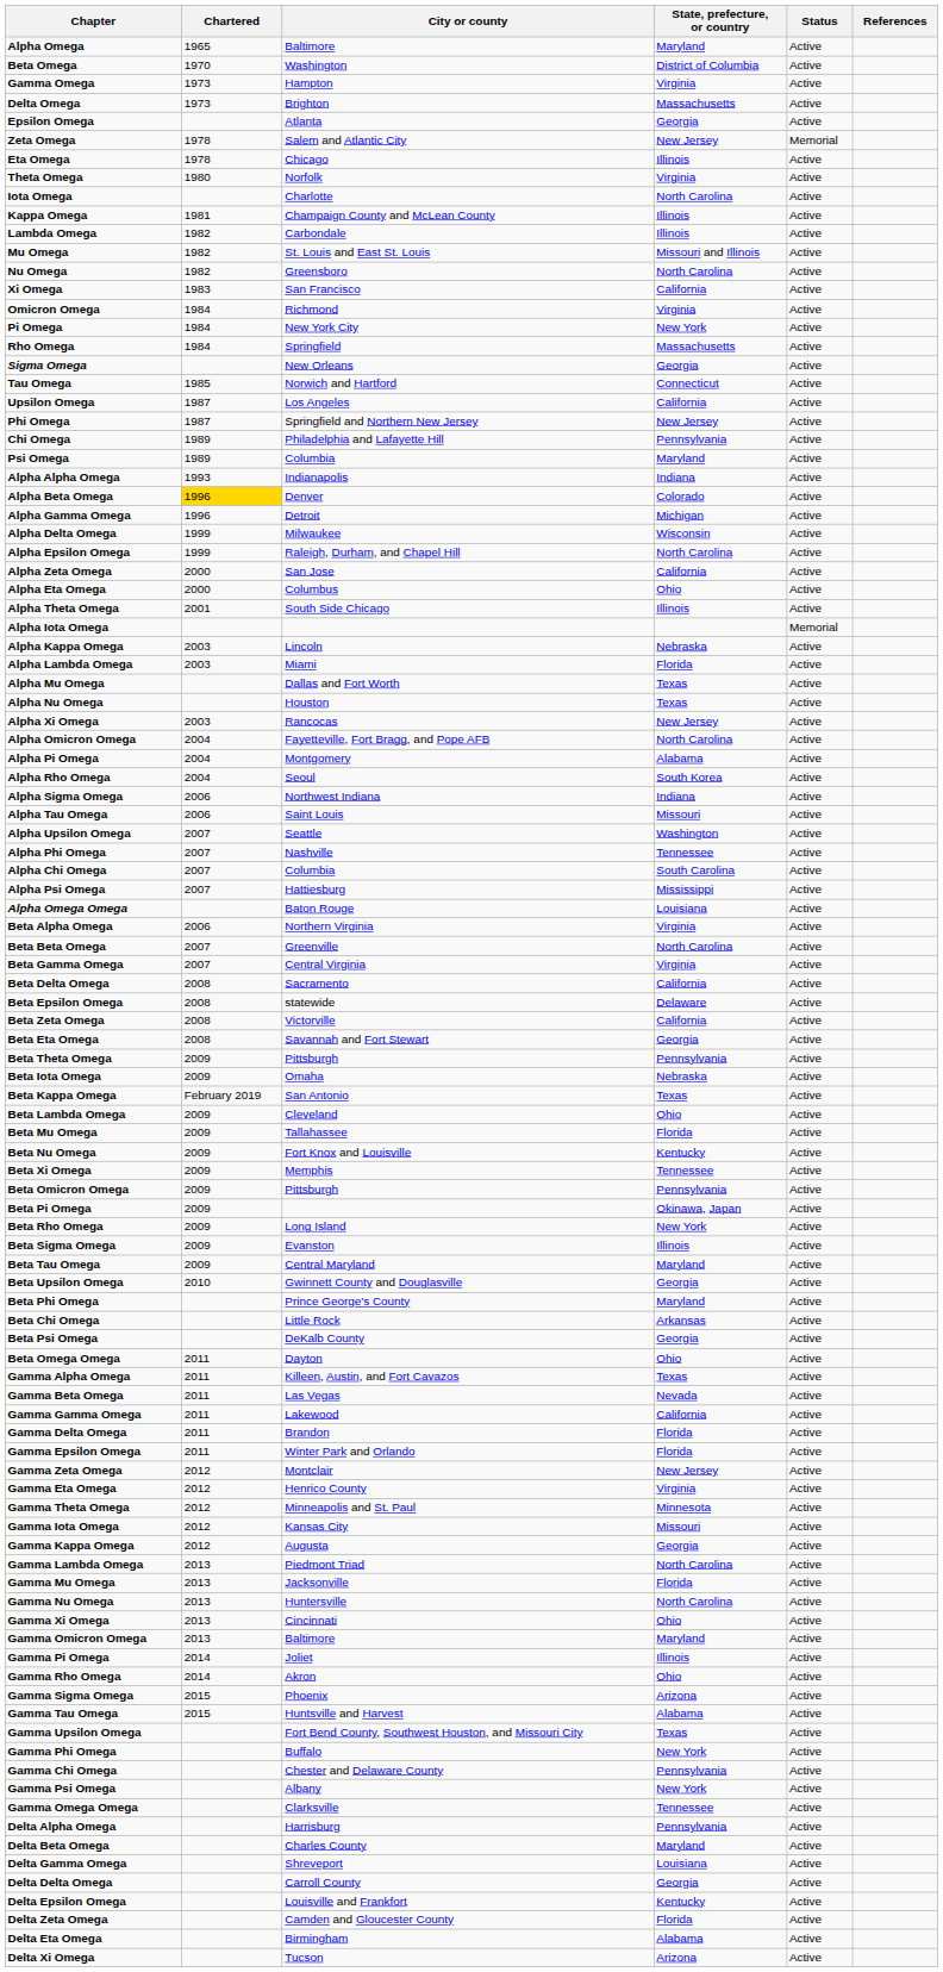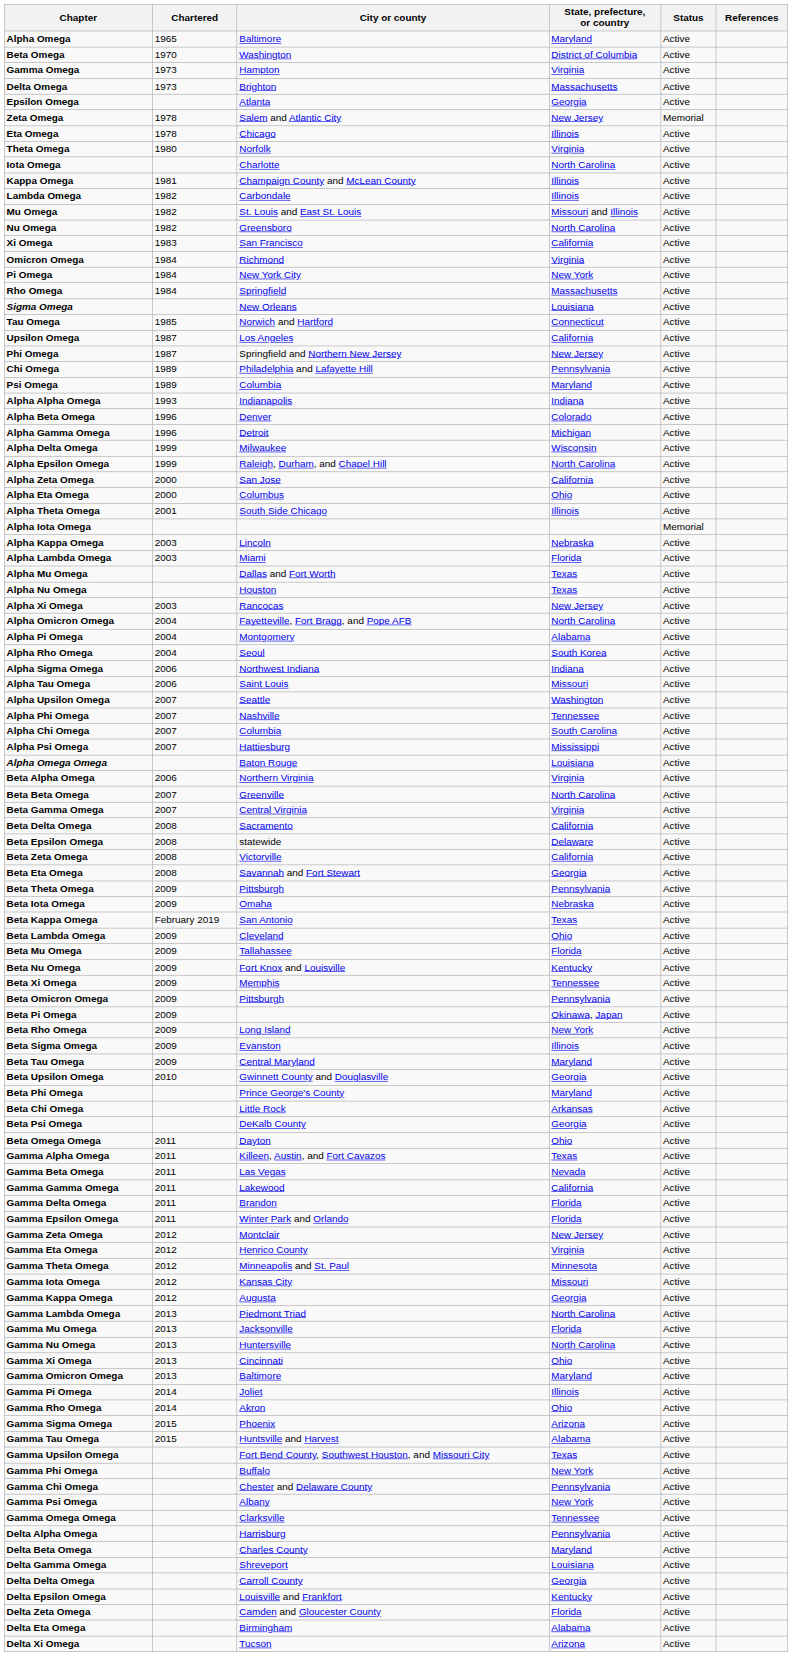 <table class="wikitable sortable" style="width:100%;">
 <tr>
 <th>Chapter</th>
 <th>Chartered</th>
 <th>City or county</th>
 <th>State, prefecture,<br>or country</th>
 <th>Status</th>
 <th>References</th>
 </tr>
 <tr>
 <td><strong>Alpha Omega</strong></td>
 <td>1965</td>
 <td><a href='#'>Baltimore</a></td>
 <td><a href='#'>Maryland</a></td>
 <td>Active</td>
 <td></td>
 </tr>
 <tr>
 <td><strong>Beta Omega</strong></td>
 <td>1970</td>
 <td><a href='#'>Washington</a></td>
 <td><a href='#'>District of Columbia</a></td>
 <td>Active</td>
 <td></td>
 </tr>
 <tr>
 <td><strong>Gamma Omega</strong></td>
 <td>1973</td>
 <td><a href='#'>Hampton</a></td>
 <td><a href='#'>Virginia</a></td>
 <td>Active</td>
 <td></td>
 </tr>
 <tr>
 <td><strong>Delta Omega</strong></td>
 <td>1973</td>
 <td><a href='#'>Brighton</a></td>
 <td><a href='#'>Massachusetts</a></td>
 <td>Active</td>
 <td></td>
 </tr>
 <tr>
 <td><strong>Epsilon Omega</strong></td>
 <td></td>
 <td><a href='#'>Atlanta</a></td>
 <td><a href='#'>Georgia</a></td>
 <td>Active</td>
 <td></td>
 </tr>
 <tr>
 <td><strong>Zeta Omega</strong></td>
 <td>1978</td>
 <td><a href='#'>Salem</a> and <a href='#'>Atlantic City</a></td>
 <td><a href='#'>New Jersey</a></td>
 <td>Memorial</td>
 <td></td>
 </tr>
 <tr>
 <td><strong>Eta Omega</strong></td>
 <td>1978</td>
 <td><a href='#'>Chicago</a></td>
 <td><a href='#'>Illinois</a></td>
 <td>Active</td>
 <td></td>
 </tr>
 <tr>
 <td><strong>Theta Omega</strong></td>
 <td>1980</td>
 <td><a href='#'>Norfolk</a></td>
 <td><a href='#'>Virginia</a></td>
 <td>Active</td>
 <td></td>
 </tr>
 <tr>
 <td><strong>Iota Omega</strong></td>
 <td></td>
 <td><a href='#'>Charlotte</a></td>
 <td><a href='#'>North Carolina</a></td>
 <td>Active</td>
 <td></td>
 </tr>
 <tr>
 <td><strong>Kappa Omega</strong></td>
 <td>1981</td>
 <td><a href='#'>Champaign County</a> and <a href='#'>McLean County</a></td>
 <td><a href='#'>Illinois</a></td>
 <td>Active</td>
 <td></td>
 </tr>
 <tr>
 <td><strong>Lambda Omega</strong></td>
 <td>1982</td>
 <td><a href='#'>Carbondale</a></td>
 <td><a href='#'>Illinois</a></td>
 <td>Active</td>
 <td></td>
 </tr>
 <tr>
 <td><strong>Mu Omega</strong></td>
 <td>1982</td>
 <td><a href='#'>St. Louis</a> and <a href='#'>East St. Louis</a></td>
 <td><a href='#'>Missouri</a> and <a href='#'>Illinois</a></td>
 <td>Active</td>
 <td></td>
 </tr>
 <tr>
 <td><strong>Nu Omega</strong></td>
 <td>1982</td>
 <td><a href='#'>Greensboro</a></td>
 <td><a href='#'>North Carolina</a></td>
 <td>Active</td>
 <td></td>
 </tr>
 <tr>
 <td><strong>Xi Omega</strong></td>
 <td>1983</td>
 <td><a href='#'>San Francisco</a></td>
 <td><a href='#'>California</a></td>
 <td>Active</td>
 <td></td>
 </tr>
 <tr>
 <td><strong>Omicron Omega</strong></td>
 <td>1984</td>
 <td><a href='#'>Richmond</a></td>
 <td><a href='#'>Virginia</a></td>
 <td>Active</td>
 <td></td>
 </tr>
 <tr>
 <td><strong>Pi Omega</strong></td>
 <td>1984</td>
 <td><a href='#'>New York City</a></td>
 <td><a href='#'>New York</a></td>
 <td>Active</td>
 <td></td>
 </tr>
 <tr>
 <td><strong>Rho Omega</strong></td>
 <td>1984</td>
 <td><a href='#'>Springfield</a></td>
 <td><a href='#'>Massachusetts</a></td>
 <td>Active</td>
 <td></td>
 </tr>
 <tr>
 <td><strong><em>Sigma Omega</em></strong></td>
 <td></td>
 <td><a href='#'>New Orleans</a></td>
-<td><a href='#'>Georgia</a></td>
+<td><a href='#'>Louisiana</a></td>
 <td>Active</td>
 <td></td>
 </tr>
 <tr>
 <td><strong>Tau Omega</strong></td>
 <td>1985</td>
 <td><a href='#'>Norwich</a> and <a href='#'>Hartford</a></td>
 <td><a href='#'>Connecticut</a></td>
 <td>Active</td>
 <td></td>
 </tr>
 <tr>
 <td><strong>Upsilon Omega</strong></td>
 <td>1987</td>
 <td><a href='#'>Los Angeles</a></td>
 <td><a href='#'>California</a></td>
 <td>Active</td>
 <td></td>
 </tr>
 <tr>
 <td><strong>Phi Omega</strong></td>
 <td>1987</td>
 <td>Springfield and <a href='#'>Northern New Jersey</a></td>
 <td><a href='#'>New Jersey</a></td>
 <td>Active</td>
 <td></td>
 </tr>
 <tr>
 <td><strong>Chi Omega</strong></td>
 <td>1989</td>
 <td><a href='#'>Philadelphia</a> and <a href='#'>Lafayette Hill</a></td>
 <td><a href='#'>Pennsylvania</a></td>
 <td>Active</td>
 <td></td>
 </tr>
 <tr>
 <td><strong>Psi Omega</strong></td>
 <td>1989</td>
 <td><a href='#'>Columbia</a></td>
 <td><a href='#'>Maryland</a></td>
 <td>Active</td>
 <td></td>
 </tr>
 <tr>
 <td><strong>Alpha Alpha Omega</strong></td>
 <td>1993</td>
 <td><a href='#'>Indianapolis</a></td>
 <td><a href='#'>Indiana</a></td>
 <td>Active</td>
 <td></td>
 </tr>
 <tr>
 <td><strong>Alpha Beta Omega</strong></td>
-<td style="background: gold;">1996</td>
+<td>1996</td>
 <td><a href='#'>Denver</a></td>
 <td><a href='#'>Colorado</a></td>
 <td>Active</td>
 <td></td>
 </tr>
 <tr>
 <td><strong>Alpha Gamma Omega</strong></td>
 <td>1996</td>
 <td><a href='#'>Detroit</a></td>
 <td><a href='#'>Michigan</a></td>
 <td>Active</td>
 <td></td>
 </tr>
 <tr>
 <td><strong>Alpha Delta Omega</strong></td>
 <td>1999</td>
 <td><a href='#'>Milwaukee</a></td>
 <td><a href='#'>Wisconsin</a></td>
 <td>Active</td>
 <td></td>
 </tr>
 <tr>
 <td><strong>Alpha Epsilon Omega</strong></td>
 <td>1999</td>
 <td><a href='#'>Raleigh</a>, <a href='#'>Durham</a>, and <a href='#'>Chapel Hill</a></td>
 <td><a href='#'>North Carolina</a></td>
 <td>Active</td>
 <td></td>
 </tr>
 <tr>
 <td><strong>Alpha Zeta Omega</strong></td>
 <td>2000</td>
 <td><a href='#'>San Jose</a></td>
 <td><a href='#'>California</a></td>
 <td>Active</td>
 <td></td>
 </tr>
 <tr>
 <td><strong>Alpha Eta Omega</strong></td>
 <td>2000</td>
 <td><a href='#'>Columbus</a></td>
 <td><a href='#'>Ohio</a></td>
 <td>Active</td>
 <td></td>
 </tr>
 <tr>
 <td><strong>Alpha Theta Omega</strong></td>
 <td>2001</td>
 <td><a href='#'>South Side Chicago</a></td>
 <td><a href='#'>Illinois</a></td>
 <td>Active</td>
 <td></td>
 </tr>
 <tr>
 <td><strong>Alpha Iota Omega</strong></td>
 <td></td>
 <td></td>
 <td></td>
 <td>Memorial</td>
 <td></td>
 </tr>
 <tr>
 <td><strong>Alpha Kappa Omega</strong></td>
 <td>2003</td>
 <td><a href='#'>Lincoln</a></td>
 <td><a href='#'>Nebraska</a></td>
 <td>Active</td>
 <td></td>
 </tr>
 <tr>
 <td><strong>Alpha Lambda Omega</strong></td>
 <td>2003</td>
 <td><a href='#'>Miami</a></td>
 <td><a href='#'>Florida</a></td>
 <td>Active</td>
 <td></td>
 </tr>
 <tr>
 <td><strong>Alpha Mu Omega</strong></td>
 <td></td>
 <td><a href='#'>Dallas</a> and <a href='#'>Fort Worth</a></td>
 <td><a href='#'>Texas</a></td>
 <td>Active</td>
 <td></td>
 </tr>
 <tr>
 <td><strong>Alpha Nu Omega</strong></td>
 <td></td>
 <td><a href='#'>Houston</a></td>
 <td><a href='#'>Texas</a></td>
 <td>Active</td>
 <td></td>
 </tr>
 <tr>
 <td><strong>Alpha Xi Omega</strong></td>
 <td>2003</td>
 <td><a href='#'>Rancocas</a></td>
 <td><a href='#'>New Jersey</a></td>
 <td>Active</td>
 <td></td>
 </tr>
 <tr>
 <td><strong>Alpha Omicron Omega</strong></td>
 <td>2004</td>
 <td><a href='#'>Fayetteville</a>, <a href='#'>Fort Bragg</a>, and <a href='#'>Pope AFB</a></td>
 <td><a href='#'>North Carolina</a></td>
 <td>Active</td>
 <td></td>
 </tr>
 <tr>
 <td><strong>Alpha Pi Omega</strong></td>
 <td>2004</td>
 <td><a href='#'>Montgomery</a></td>
 <td><a href='#'>Alabama</a></td>
 <td>Active</td>
 <td></td>
 </tr>
 <tr>
 <td><strong>Alpha Rho Omega</strong></td>
 <td>2004</td>
 <td><a href='#'>Seoul</a></td>
 <td><a href='#'>South Korea</a></td>
 <td>Active</td>
 <td></td>
 </tr>
 <tr>
 <td><strong>Alpha Sigma Omega</strong></td>
 <td>2006</td>
 <td><a href='#'>Northwest Indiana</a></td>
 <td><a href='#'>Indiana</a></td>
 <td>Active</td>
 <td></td>
 </tr>
 <tr>
 <td><strong>Alpha Tau Omega</strong></td>
 <td>2006</td>
 <td><a href='#'>Saint Louis</a></td>
 <td><a href='#'>Missouri</a></td>
 <td>Active</td>
 <td></td>
 </tr>
 <tr>
 <td><strong>Alpha Upsilon Omega</strong></td>
 <td>2007</td>
 <td><a href='#'>Seattle</a></td>
 <td><a href='#'>Washington</a></td>
 <td>Active</td>
 <td></td>
 </tr>
 <tr>
 <td><strong>Alpha Phi Omega</strong></td>
 <td>2007</td>
 <td><a href='#'>Nashville</a></td>
 <td><a href='#'>Tennessee</a></td>
 <td>Active</td>
 <td></td>
 </tr>
 <tr>
 <td><strong>Alpha Chi Omega</strong></td>
 <td>2007</td>
 <td><a href='#'>Columbia</a></td>
 <td><a href='#'>South Carolina</a></td>
 <td>Active</td>
 <td></td>
 </tr>
 <tr>
 <td><strong>Alpha Psi Omega</strong></td>
 <td>2007</td>
 <td><a href='#'>Hattiesburg</a></td>
 <td><a href='#'>Mississippi</a></td>
 <td>Active</td>
 <td></td>
 </tr>
 <tr>
 <td><strong><em>Alpha Omega Omega</em></strong></td>
 <td></td>
 <td><a href='#'>Baton Rouge</a></td>
 <td><a href='#'>Louisiana</a></td>
 <td>Active</td>
 <td></td>
 </tr>
 <tr>
 <td><strong>Beta Alpha Omega</strong></td>
 <td>2006</td>
 <td><a href='#'>Northern Virginia</a></td>
 <td><a href='#'>Virginia</a></td>
 <td>Active</td>
 <td></td>
 </tr>
 <tr>
 <td><strong>Beta Beta Omega</strong></td>
 <td>2007</td>
 <td><a href='#'>Greenville</a></td>
 <td><a href='#'>North Carolina</a></td>
 <td>Active</td>
 <td></td>
 </tr>
 <tr>
 <td><strong>Beta Gamma Omega</strong></td>
 <td>2007</td>
 <td><a href='#'>Central Virginia</a></td>
 <td><a href='#'>Virginia</a></td>
 <td>Active</td>
 <td></td>
 </tr>
 <tr>
 <td><strong>Beta Delta Omega</strong></td>
 <td>2008</td>
 <td><a href='#'>Sacramento</a></td>
 <td><a href='#'>California</a></td>
 <td>Active</td>
 <td></td>
 </tr>
 <tr>
 <td><strong>Beta Epsilon Omega</strong></td>
 <td>2008</td>
 <td>statewide</td>
 <td><a href='#'>Delaware</a></td>
 <td>Active</td>
 <td></td>
 </tr>
 <tr>
 <td><strong>Beta Zeta Omega</strong></td>
 <td>2008</td>
 <td><a href='#'>Victorville</a></td>
 <td><a href='#'>California</a></td>
 <td>Active</td>
 <td></td>
 </tr>
 <tr>
 <td><strong>Beta Eta Omega</strong></td>
 <td>2008</td>
 <td><a href='#'>Savannah</a> and <a href='#'>Fort Stewart</a></td>
 <td><a href='#'>Georgia</a></td>
 <td>Active</td>
 <td></td>
 </tr>
 <tr>
 <td><strong>Beta Theta Omega</strong></td>
 <td>2009</td>
 <td><a href='#'>Pittsburgh</a></td>
 <td><a href='#'>Pennsylvania</a></td>
 <td>Active</td>
 <td></td>
 </tr>
 <tr>
 <td><strong>Beta Iota Omega</strong></td>
 <td>2009</td>
 <td><a href='#'>Omaha</a></td>
 <td><a href='#'>Nebraska</a></td>
 <td>Active</td>
 <td></td>
 </tr>
 <tr>
 <td><strong>Beta Kappa Omega</strong></td>
 <td>February 2019</td>
 <td><a href='#'>San Antonio</a></td>
 <td><a href='#'>Texas</a></td>
 <td>Active</td>
 <td></td>
 </tr>
 <tr>
 <td><strong>Beta Lambda Omega</strong></td>
 <td>2009</td>
 <td><a href='#'>Cleveland</a></td>
 <td><a href='#'>Ohio</a></td>
 <td>Active</td>
 <td></td>
 </tr>
 <tr>
 <td><strong>Beta Mu Omega</strong></td>
 <td>2009</td>
 <td><a href='#'>Tallahassee</a></td>
 <td><a href='#'>Florida</a></td>
 <td>Active</td>
 <td></td>
 </tr>
 <tr>
 <td><strong>Beta Nu Omega</strong></td>
 <td>2009</td>
 <td><a href='#'>Fort Knox</a> and <a href='#'>Louisville</a></td>
 <td><a href='#'>Kentucky</a></td>
 <td>Active</td>
 <td></td>
 </tr>
 <tr>
 <td><strong>Beta Xi Omega</strong></td>
 <td>2009</td>
 <td><a href='#'>Memphis</a></td>
 <td><a href='#'>Tennessee</a></td>
 <td>Active</td>
 <td></td>
 </tr>
 <tr>
 <td><strong>Beta Omicron Omega</strong></td>
 <td>2009</td>
 <td><a href='#'>Pittsburgh</a></td>
 <td><a href='#'>Pennsylvania</a></td>
 <td>Active</td>
 <td></td>
 </tr>
 <tr>
 <td><strong>Beta Pi Omega</strong></td>
 <td>2009</td>
 <td></td>
 <td><a href='#'>Okinawa</a>, <a href='#'>Japan</a></td>
 <td>Active</td>
 <td></td>
 </tr>
 <tr>
 <td><strong>Beta Rho Omega</strong></td>
 <td>2009</td>
 <td><a href='#'>Long Island</a></td>
 <td><a href='#'>New York</a></td>
 <td>Active</td>
 <td></td>
 </tr>
 <tr>
 <td><strong>Beta Sigma Omega</strong></td>
 <td>2009</td>
 <td><a href='#'>Evanston</a></td>
 <td><a href='#'>Illinois</a></td>
 <td>Active</td>
 <td></td>
 </tr>
 <tr>
 <td><strong>Beta Tau Omega</strong></td>
 <td>2009</td>
 <td><a href='#'>Central Maryland</a></td>
 <td><a href='#'>Maryland</a></td>
 <td>Active</td>
 <td></td>
 </tr>
 <tr>
 <td><strong>Beta Upsilon Omega</strong></td>
 <td>2010</td>
 <td><a href='#'>Gwinnett County</a> and <a href='#'>Douglasville</a></td>
 <td><a href='#'>Georgia</a></td>
 <td>Active</td>
 <td></td>
 </tr>
 <tr>
 <td><strong>Beta Phi Omega</strong></td>
 <td></td>
 <td><a href='#'>Prince George's County</a></td>
 <td><a href='#'>Maryland</a></td>
 <td>Active</td>
 <td></td>
 </tr>
 <tr>
 <td><strong>Beta Chi Omega</strong></td>
 <td></td>
 <td><a href='#'>Little Rock</a></td>
 <td><a href='#'>Arkansas</a></td>
 <td>Active</td>
 <td></td>
 </tr>
 <tr>
 <td><strong>Beta Psi Omega</strong></td>
 <td></td>
 <td><a href='#'>DeKalb County</a></td>
 <td><a href='#'>Georgia</a></td>
 <td>Active</td>
 <td></td>
 </tr>
 <tr>
 <td><strong>Beta Omega Omega</strong></td>
 <td>2011</td>
 <td><a href='#'>Dayton</a></td>
 <td><a href='#'>Ohio</a></td>
 <td>Active</td>
 <td></td>
 </tr>
 <tr>
 <td><strong>Gamma Alpha Omega</strong></td>
 <td>2011</td>
 <td><a href='#'>Killeen</a>, <a href='#'>Austin</a>, and <a href='#'>Fort Cavazos</a></td>
 <td><a href='#'>Texas</a></td>
 <td>Active</td>
 <td></td>
 </tr>
 <tr>
 <td><strong>Gamma Beta Omega</strong></td>
 <td>2011</td>
 <td><a href='#'>Las Vegas</a></td>
 <td><a href='#'>Nevada</a></td>
 <td>Active</td>
 <td></td>
 </tr>
 <tr>
 <td><strong>Gamma Gamma Omega</strong></td>
 <td>2011</td>
 <td><a href='#'>Lakewood</a></td>
 <td><a href='#'>California</a></td>
 <td>Active</td>
 <td></td>
 </tr>
 <tr>
 <td><strong>Gamma Delta Omega</strong></td>
 <td>2011</td>
 <td><a href='#'>Brandon</a></td>
 <td><a href='#'>Florida</a></td>
 <td>Active</td>
 <td></td>
 </tr>
 <tr>
 <td><strong>Gamma Epsilon Omega</strong></td>
 <td>2011</td>
 <td><a href='#'>Winter Park</a> and <a href='#'>Orlando</a></td>
 <td><a href='#'>Florida</a></td>
 <td>Active</td>
 <td></td>
 </tr>
 <tr>
 <td><strong>Gamma Zeta Omega</strong></td>
 <td>2012</td>
 <td><a href='#'>Montclair</a></td>
 <td><a href='#'>New Jersey</a></td>
 <td>Active</td>
 <td></td>
 </tr>
 <tr>
 <td><strong>Gamma Eta Omega</strong></td>
 <td>2012</td>
 <td><a href='#'>Henrico County</a></td>
 <td><a href='#'>Virginia</a></td>
 <td>Active</td>
 <td></td>
 </tr>
 <tr>
 <td><strong>Gamma Theta Omega</strong></td>
 <td>2012</td>
 <td><a href='#'>Minneapolis</a> and <a href='#'>St. Paul</a></td>
 <td><a href='#'>Minnesota</a></td>
 <td>Active</td>
 <td></td>
 </tr>
 <tr>
 <td><strong>Gamma Iota Omega</strong></td>
 <td>2012</td>
 <td><a href='#'>Kansas City</a></td>
 <td><a href='#'>Missouri</a></td>
 <td>Active</td>
 <td></td>
 </tr>
 <tr>
 <td><strong>Gamma Kappa Omega</strong></td>
 <td>2012</td>
 <td><a href='#'>Augusta</a></td>
 <td><a href='#'>Georgia</a></td>
 <td>Active</td>
 <td></td>
 </tr>
 <tr>
 <td><strong>Gamma Lambda Omega</strong></td>
 <td>2013</td>
 <td><a href='#'>Piedmont Triad</a></td>
 <td><a href='#'>North Carolina</a></td>
 <td>Active</td>
 <td></td>
 </tr>
 <tr>
 <td><strong>Gamma Mu Omega</strong></td>
 <td>2013</td>
 <td><a href='#'>Jacksonville</a></td>
 <td><a href='#'>Florida</a></td>
 <td>Active</td>
 <td></td>
 </tr>
 <tr>
 <td><strong>Gamma Nu Omega</strong></td>
 <td>2013</td>
 <td><a href='#'>Huntersville</a></td>
 <td><a href='#'>North Carolina</a></td>
 <td>Active</td>
 <td></td>
 </tr>
 <tr>
 <td><strong>Gamma Xi Omega</strong></td>
 <td>2013</td>
 <td><a href='#'>Cincinnati</a></td>
 <td><a href='#'>Ohio</a></td>
 <td>Active</td>
 <td></td>
 </tr>
 <tr>
 <td><strong>Gamma Omicron Omega</strong></td>
 <td>2013</td>
 <td><a href='#'>Baltimore</a></td>
 <td><a href='#'>Maryland</a></td>
 <td>Active</td>
 <td></td>
 </tr>
 <tr>
 <td><strong>Gamma Pi Omega</strong></td>
 <td>2014</td>
 <td><a href='#'>Joliet</a></td>
 <td><a href='#'>Illinois</a></td>
 <td>Active</td>
 <td></td>
 </tr>
 <tr>
 <td><strong>Gamma Rho Omega</strong></td>
 <td>2014</td>
 <td><a href='#'>Akron</a></td>
 <td><a href='#'>Ohio</a></td>
 <td>Active</td>
 <td></td>
 </tr>
 <tr>
 <td><strong>Gamma Sigma Omega</strong></td>
 <td>2015</td>
 <td><a href='#'>Phoenix</a></td>
 <td><a href='#'>Arizona</a></td>
 <td>Active</td>
 <td></td>
 </tr>
 <tr>
 <td><strong>Gamma Tau Omega</strong></td>
 <td>2015</td>
 <td><a href='#'>Huntsville</a> and <a href='#'>Harvest</a></td>
 <td><a href='#'>Alabama</a></td>
 <td>Active</td>
 <td></td>
 </tr>
 <tr>
 <td><strong>Gamma Upsilon Omega</strong></td>
 <td></td>
 <td><a href='#'>Fort Bend County</a>, <a href='#'>Southwest Houston</a>, and <a href='#'>Missouri City</a></td>
 <td><a href='#'>Texas</a></td>
 <td>Active</td>
 <td></td>
 </tr>
 <tr>
 <td><strong>Gamma Phi Omega</strong></td>
 <td></td>
 <td><a href='#'>Buffalo</a></td>
 <td><a href='#'>New York</a></td>
 <td>Active</td>
 <td></td>
 </tr>
 <tr>
 <td><strong>Gamma Chi Omega</strong></td>
 <td></td>
 <td><a href='#'>Chester</a> and <a href='#'>Delaware County</a></td>
 <td><a href='#'>Pennsylvania</a></td>
 <td>Active</td>
 <td></td>
 </tr>
 <tr>
 <td><strong>Gamma Psi Omega</strong></td>
 <td></td>
 <td><a href='#'>Albany</a></td>
 <td><a href='#'>New York</a></td>
 <td>Active</td>
 <td></td>
 </tr>
 <tr>
 <td><strong>Gamma Omega Omega</strong></td>
 <td></td>
 <td><a href='#'>Clarksville</a></td>
 <td><a href='#'>Tennessee</a></td>
 <td>Active</td>
 <td></td>
 </tr>
 <tr>
 <td><strong>Delta Alpha Omega</strong></td>
 <td></td>
 <td><a href='#'>Harrisburg</a></td>
 <td><a href='#'>Pennsylvania</a></td>
 <td>Active</td>
 <td></td>
 </tr>
 <tr>
 <td><strong>Delta Beta Omega</strong></td>
 <td></td>
 <td><a href='#'>Charles County</a></td>
 <td><a href='#'>Maryland</a></td>
 <td>Active</td>
 <td></td>
 </tr>
 <tr>
 <td><strong>Delta Gamma Omega</strong></td>
 <td></td>
 <td><a href='#'>Shreveport</a></td>
 <td><a href='#'>Louisiana</a></td>
 <td>Active</td>
 <td></td>
 </tr>
 <tr>
 <td><strong>Delta Delta Omega</strong></td>
 <td></td>
 <td><a href='#'>Carroll County</a></td>
 <td><a href='#'>Georgia</a></td>
 <td>Active</td>
 <td></td>
 </tr>
 <tr>
 <td><strong>Delta Epsilon Omega</strong></td>
 <td></td>
 <td><a href='#'>Louisville</a> and <a href='#'>Frankfort</a></td>
 <td><a href='#'>Kentucky</a></td>
 <td>Active</td>
 <td></td>
 </tr>
 <tr>
 <td><strong>Delta Zeta Omega</strong></td>
 <td></td>
 <td><a href='#'>Camden</a> and <a href='#'>Gloucester County</a></td>
 <td><a href='#'>Florida</a></td>
 <td>Active</td>
 <td></td>
 </tr>
 <tr>
 <td><strong>Delta Eta Omega</strong></td>
 <td></td>
 <td><a href='#'>Birmingham</a></td>
 <td><a href='#'>Alabama</a></td>
 <td>Active</td>
 <td></td>
 </tr>
 <tr>
 <td><strong>Delta Xi Omega</strong></td>
 <td></td>
 <td><a href='#'>Tucson</a></td>
 <td><a href='#'>Arizona</a></td>
 <td>Active</td>
 </tr>
 </table>
